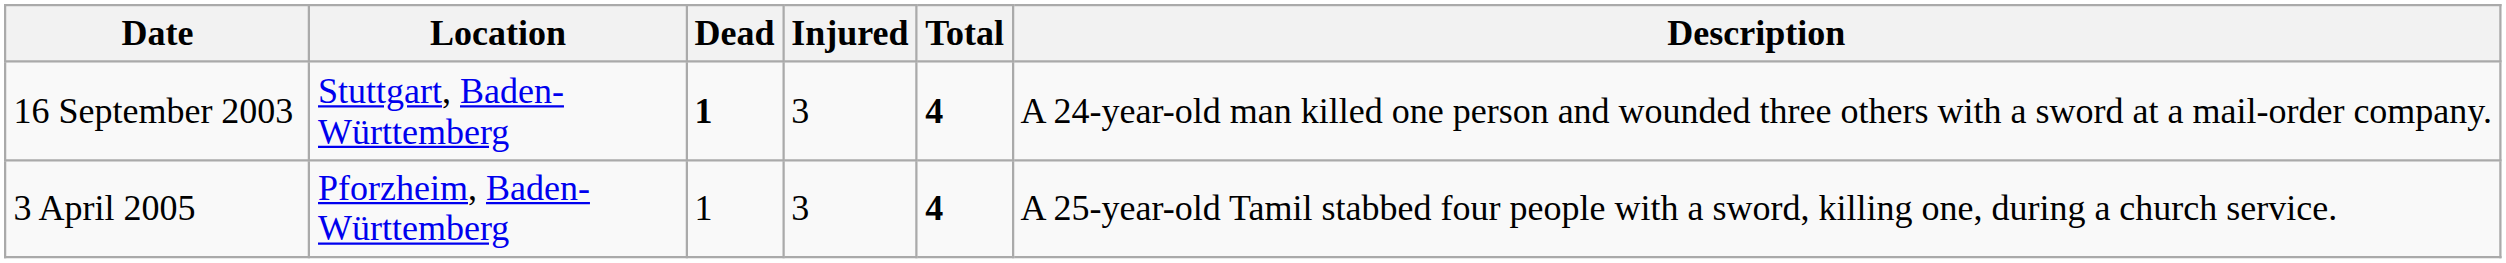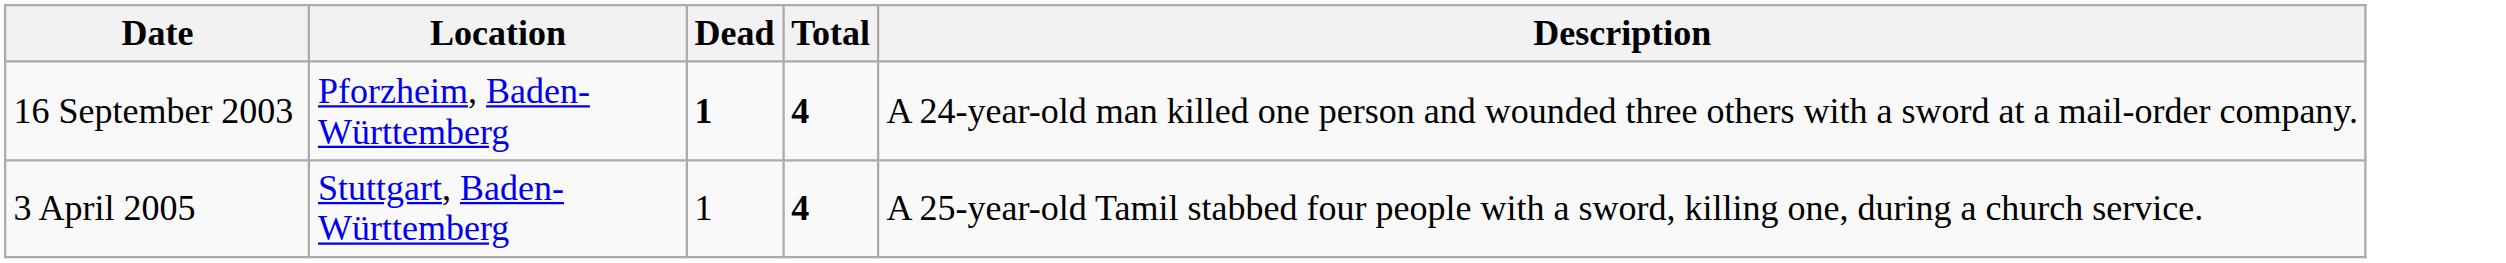 <table class="wikitable sortable">
 <tr>
 <th scope="col" style="width: 8rem;">Date</th>
 <th scope="col" style="width: 10rem;">Location</th>
 <th data-sort-type=number>Dead</th>
-<th data-sort-type=number>Injured</th>
 <th data-sort-type=number>Total</th>
 <th class=unsortable>Description</th>
 </tr>
 <tr>
 <td>16 September 2003</td>
-<td><a href='#'>Stuttgart</a>, <a href='#'>Baden-Württemberg</a></td>
+<td><a href='#'>Pforzheim</a>, <a href='#'>Baden-Württemberg</a></td>
 <td><strong>1</strong></td>
-<td>3</td>
 <td><strong>4</strong></td>
 <td>A 24-year-old man killed one person and wounded three others with a sword at a mail-order company.</td>
 </tr>
 <tr>
 <td>3 April 2005</td>
-<td><a href='#'>Pforzheim</a>, <a href='#'>Baden-Württemberg</a></td>
+<td><a href='#'>Stuttgart</a>, <a href='#'>Baden-Württemberg</a></td>
 <td>1</td>
-<td>3</td>
 <td><strong>4</strong></td>
 <td>A 25-year-old Tamil stabbed four people with a sword, killing one, during a church service.</td>
 </tr>
 </table>
